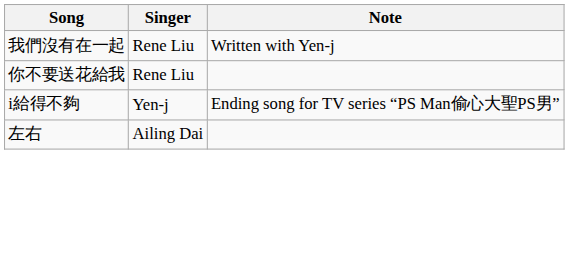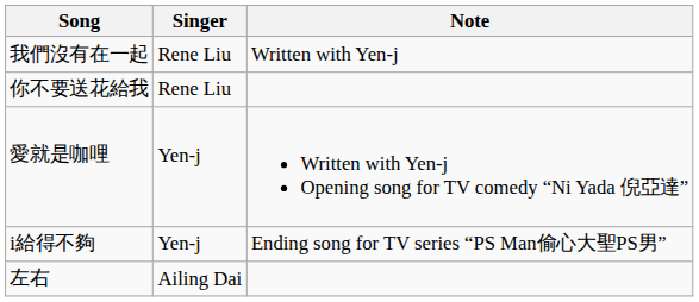 <table class="wikitable">
 <tr>
 <th>Song</th>
 <th>Singer</th>
 <th>Note</th>
 </tr>
 <tr>
 <td>我們沒有在一起</td>
 <td>Rene Liu</td>
 <td>Written with Yen-j</td>
 </tr>
 <tr>
 <td>你不要送花給我</td>
 <td>Rene Liu</td>
 <td></td>
 </tr>
 <tr>
+<td>愛就是咖哩<br><br></td>
+<td>Yen-j<br><br></td>
+<td><br><ul><li>Written with Yen-j</li><li>Opening song for TV comedy “Ni Yada 倪亞達”</li></ul></td>
+</tr>
+<tr>
 <td>i給得不夠</td>
 <td>Yen-j</td>
 <td>Ending song for TV series “PS Man偷心大聖PS男”</td>
 </tr>
 <tr>
 <td>左右</td>
 <td>Ailing Dai</td>
 <td></td>
 </tr>
 </table>
